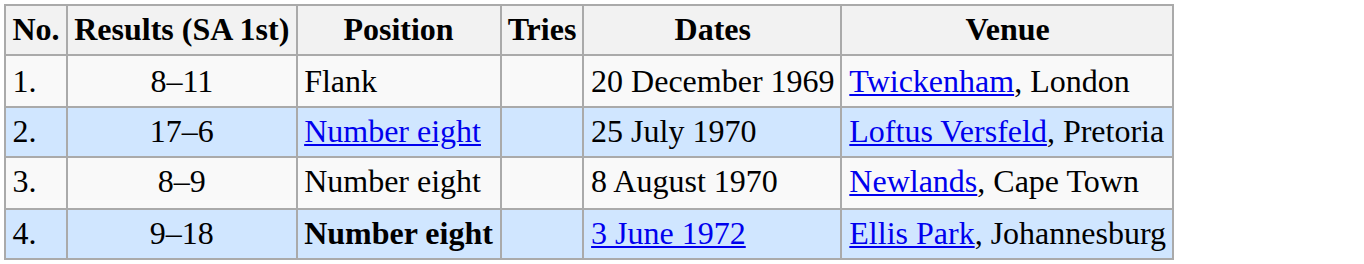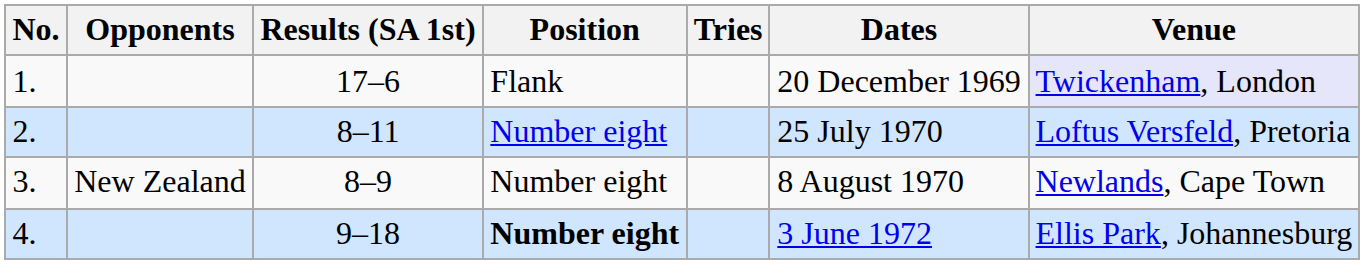 <table class="wikitable">
 <tr>
 <th>No.</th>
+<th>Opponents</th>
 <th>Results (SA 1st)</th>
 <th>Position</th>
 <th>Tries</th>
 <th>Dates</th>
 <th>Venue</th>
 </tr>
 <tr>
 <td>1.</td>
-<td align="center">8–11</td>
+<td></td>
+<td align="center">17–6</td>
 <td>Flank</td>
 <td></td>
 <td>20 December 1969</td>
-<td><a href='#'>Twickenham</a>, London</td>
+<td style="background: lavender;"><a href='#'>Twickenham</a>, London</td>
 </tr>
 <tr style="background: #D0E6FF;">
 <td>2.</td>
-<td align="center">17–6</td>
+<td></td>
+<td align="center">8–11</td>
 <td><a href='#'>Number eight</a></td>
 <td></td>
 <td>25 July 1970</td>
 <td><a href='#'>Loftus Versfeld</a>, Pretoria</td>
 </tr>
 <tr>
 <td>3.</td>
+<td> New Zealand</td>
 <td align="center">8–9</td>
 <td>Number eight</td>
 <td></td>
 <td>8 August 1970</td>
 <td><a href='#'>Newlands</a>, Cape Town</td>
 </tr>
 <tr style="background: #D0E6FF;">
 <td>4.</td>
+<td></td>
 <td align="center">9–18</td>
 <td><strong>Number eight</strong></td>
 <td></td>
 <td><a href='#'>3 June 1972</a></td>
 <td><a href='#'>Ellis Park</a>, Johannesburg</td>
 </tr>
 </table>
